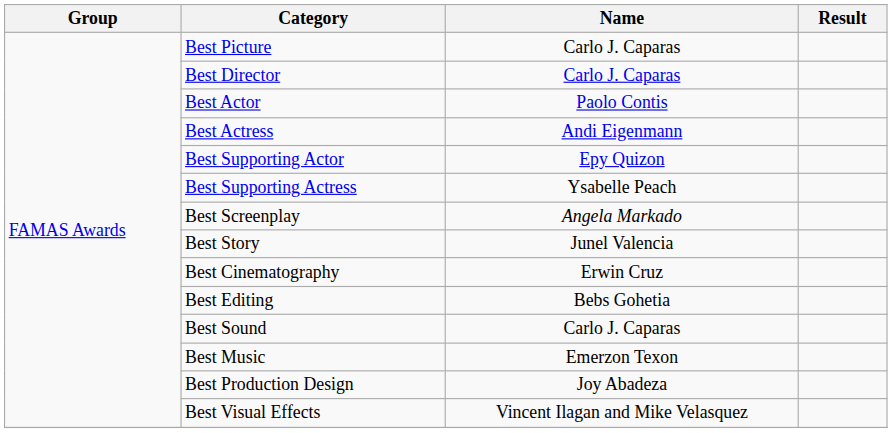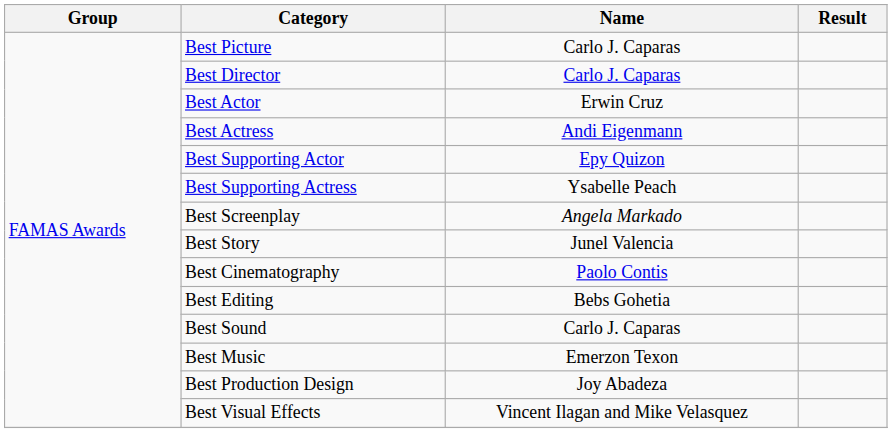 <table | width="90%" class="wikitable sortable">
 <tr>
 <th width="20%">Group</th>
 <th width="30%">Category</th>
 <th width="40%">Name</th>
 <th width="10%">Result</th>
 </tr>
 <tr>
 <td rowspan="14" align="left"><a href='#'>FAMAS Awards</a></td>
 <td><a href='#'>Best Picture</a></td>
 <td align="center">Carlo J. Caparas</td>
 <td></td>
 </tr>
 <tr>
 <td><a href='#'>Best Director</a></td>
 <td align="center"><a href='#'>Carlo J. Caparas</a></td>
 <td></td>
 </tr>
 <tr>
 <td><a href='#'>Best Actor</a></td>
-<td align="center"><a href='#'>Paolo Contis</a></td>
+<td align="center">Erwin Cruz</td>
 <td></td>
 </tr>
 <tr>
 <td><a href='#'>Best Actress</a></td>
 <td align="center"><a href='#'>Andi Eigenmann</a></td>
 <td></td>
 </tr>
 <tr>
 <td><a href='#'>Best Supporting Actor</a></td>
 <td align="center"><a href='#'>Epy Quizon</a></td>
 <td></td>
 </tr>
 <tr>
 <td><a href='#'>Best Supporting Actress</a></td>
 <td align="center">Ysabelle Peach</td>
 <td></td>
 </tr>
 <tr>
 <td>Best Screenplay</td>
 <td align="center"><em>Angela Markado</em></td>
 <td></td>
 </tr>
 <tr>
 <td>Best Story</td>
 <td align="center">Junel Valencia</td>
 <td></td>
 </tr>
 <tr>
 <td>Best Cinematography</td>
-<td align="center">Erwin Cruz</td>
+<td align="center"><a href='#'>Paolo Contis</a></td>
 <td></td>
 </tr>
 <tr>
 <td>Best Editing</td>
 <td align="center">Bebs Gohetia</td>
 <td></td>
 </tr>
 <tr>
 <td>Best Sound</td>
 <td align="center">Carlo J. Caparas</td>
 <td></td>
 </tr>
 <tr>
 <td>Best Music</td>
 <td align="center">Emerzon Texon</td>
 <td></td>
 </tr>
 <tr>
 <td>Best Production Design</td>
 <td align="center">Joy Abadeza</td>
 <td></td>
 </tr>
 <tr>
 <td>Best Visual Effects</td>
 <td align="center">Vincent Ilagan and Mike Velasquez</td>
 <td></td>
 </tr>
 <tr>
 </tr>
 </table>
